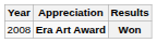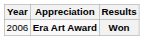 <table class="wikitable">
 <tr>
 <th>Year</th>
 <th>Appreciation</th>
 <th>Results</th>
 </tr>
 <tr>
-<td>2008</td>
+<td>2006</td>
 <td><strong>Era Art Award</strong></td>
 <th rowspan="3">Won</th>
 </tr>
 </table>
